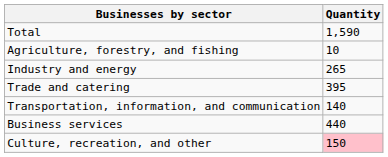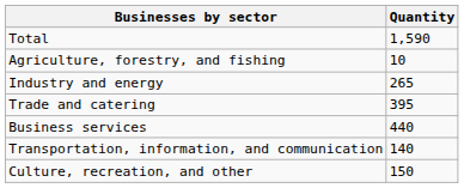 <table class="wikitable">
 <tr>
 <th>Businesses by sector</th>
 <th>Quantity</th>
 </tr>
 <tr>
 <td>Total</td>
 <td>1,590</td>
 </tr>
 <tr>
 <td>Agriculture, forestry, and fishing</td>
 <td>10</td>
 </tr>
 <tr>
 <td>Industry and energy</td>
 <td>265</td>
 </tr>
 <tr>
 <td>Trade and catering</td>
 <td>395</td>
 </tr>
 <tr>
+<td>Business services</td>
+<td>440</td>
+</tr>
+<tr>
 <td>Transportation, information, and communication</td>
 <td>140</td>
 </tr>
 <tr>
-<td>Business services</td>
-<td>440</td>
-</tr>
-<tr>
 <td>Culture, recreation, and other</td>
-<td style="background: pink;">150</td>
+<td>150</td>
 </tr>
 </table>
